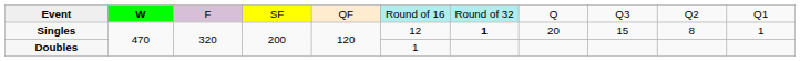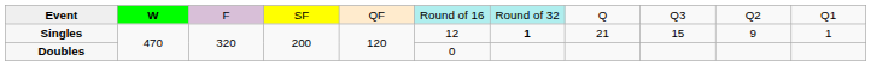 <table class=wikitable style=font-size:90%;text-align:center>
 <tr>
 <td style="width:130px; background:#efefef;"><strong>Event</strong></td>
 <td style="width:80px; background:lime;"><strong>W</strong></td>
 <td style="width:85px; background:thistle;">F</td>
 <td style="width:85px; background:#ff0;">SF</td>
 <td style="width:85px; background:#ffebcd;">QF</td>
 <td style="width:85px; background:#afeeee;">Round of 16</td>
 <td style="width:85px; background:#afeeee;">Round of 32</td>
 <td width=85>Q</td>
 <td width=85>Q3</td>
 <td width=85>Q2</td>
 <td width=85>Q1</td>
 </tr>
 <tr>
 <th style="background:#f7f7f7;">Singles</th>
 <td rowspan=2>470</td>
 <td rowspan=2>320</td>
 <td rowspan=2>200</td>
 <td rowspan=2>120</td>
 <td>12</td>
 <td><strong>1</strong></td>
-<td>20</td>
+<td>21</td>
 <td>15</td>
-<td>8</td>
+<td>9</td>
 <td>1</td>
 </tr>
 <tr>
 <th style="background:#f7f7f7;">Doubles</th>
-<td>1</td>
+<td>0</td>
 <td></td>
 <td></td>
 <td></td>
 <td></td>
 <td></td>
 </tr>
 </table>
